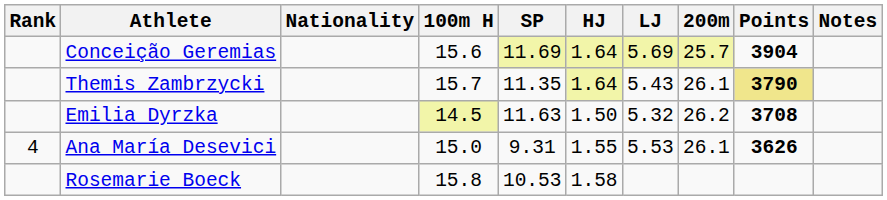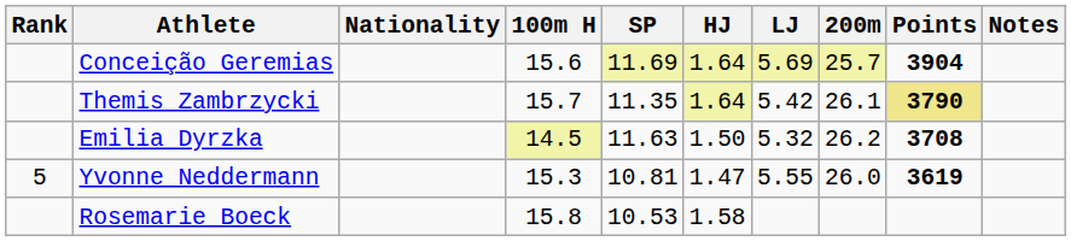 <table class="wikitable sortable" style=" text-align:center;">
 <tr>
 <th>Rank</th>
 <th>Athlete</th>
 <th>Nationality</th>
 <th>100m H</th>
 <th>SP</th>
 <th>HJ</th>
 <th>LJ</th>
 <th>200m</th>
 <th>Points</th>
 <th>Notes</th>
 </tr>
 <tr>
 <td></td>
 <td align=left><a href='#'>Conceição Geremias</a></td>
 <td align=left></td>
 <td>15.6</td>
 <td bgcolor=#F2F5A9>11.69</td>
 <td bgcolor=#F2F5A9>1.64</td>
 <td bgcolor=#F2F5A9>5.69</td>
 <td bgcolor=#F2F5A9>25.7</td>
 <td><strong>3904</strong></td>
 <td></td>
 </tr>
 <tr>
 <td></td>
 <td align=left><a href='#'>Themis Zambrzycki</a></td>
 <td align=left></td>
 <td>15.7</td>
 <td>11.35</td>
 <td bgcolor=#F2F5A9>1.64</td>
-<td>5.43</td>
+<td>5.42</td>
 <td>26.1</td>
 <td style="background: khaki;"><strong>3790</strong></td>
 <td></td>
 </tr>
 <tr>
 <td></td>
 <td align=left><a href='#'>Emilia Dyrzka</a></td>
 <td align=left></td>
 <td bgcolor=#F2F5A9>14.5</td>
 <td>11.63</td>
 <td>1.50</td>
 <td>5.32</td>
 <td>26.2</td>
 <td><strong>3708</strong></td>
 <td></td>
 </tr>
 <tr>
-<td>4</td>
-<td align=left><a href='#'>Ana María Desevici</a></td>
+<td>5</td>
+<td align=left><a href='#'>Yvonne Neddermann</a></td>
 <td align=left></td>
-<td>15.0</td>
-<td>9.31</td>
-<td>1.55</td>
-<td>5.53</td>
-<td>26.1</td>
-<td><strong>3626</strong></td>
+<td>15.3</td>
+<td>10.81</td>
+<td>1.47</td>
+<td>5.55</td>
+<td>26.0</td>
+<td><strong>3619</strong></td>
 <td></td>
 </tr>
 <tr>
 <td></td>
 <td align=left><a href='#'>Rosemarie Boeck</a></td>
 <td align=left></td>
 <td>15.8</td>
 <td>10.53</td>
 <td>1.58</td>
 <td></td>
 <td></td>
 <td></td>
 <td></td>
 </tr>
 </table>
